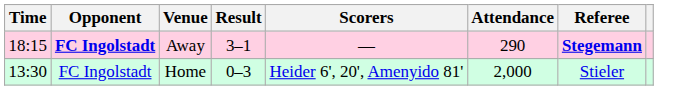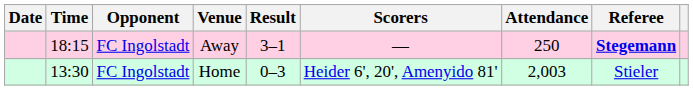 <table class="wikitable sortable" style="text-align:center">
 <tr>
+<th>Date</th>
 <th>Time</th>
 <th>Opponent</th>
 <th>Venue</th>
 <th>Result</th>
 <th class="unsortable">Scorers</th>
 <th>Attendance</th>
 <th class="unsortable">Referee</th>
 <th class="unsortable"></th>
 </tr>
 <tr style="background-color: #ffd0e3;">
+<td></td>
 <td>18:15</td>
-<td><strong><a href='#'>FC Ingolstadt</a></strong></td>
+<td><a href='#'>FC Ingolstadt</a></td>
 <td>Away</td>
 <td>3–1</td>
 <td>—</td>
-<td>290</td>
+<td>250</td>
 <td><strong><a href='#'>Stegemann</a></strong></td>
 <td></td>
 </tr>
 <tr style="background-color: #d0ffe3;">
+<td></td>
 <td>13:30</td>
 <td><a href='#'>FC Ingolstadt</a></td>
 <td>Home</td>
 <td>0–3</td>
 <td><a href='#'>Heider</a> 6', 20', <a href='#'>Amenyido</a> 81'</td>
-<td>2,000</td>
+<td>2,003</td>
 <td><a href='#'>Stieler</a></td>
 <td></td>
 </tr>
 </table>
